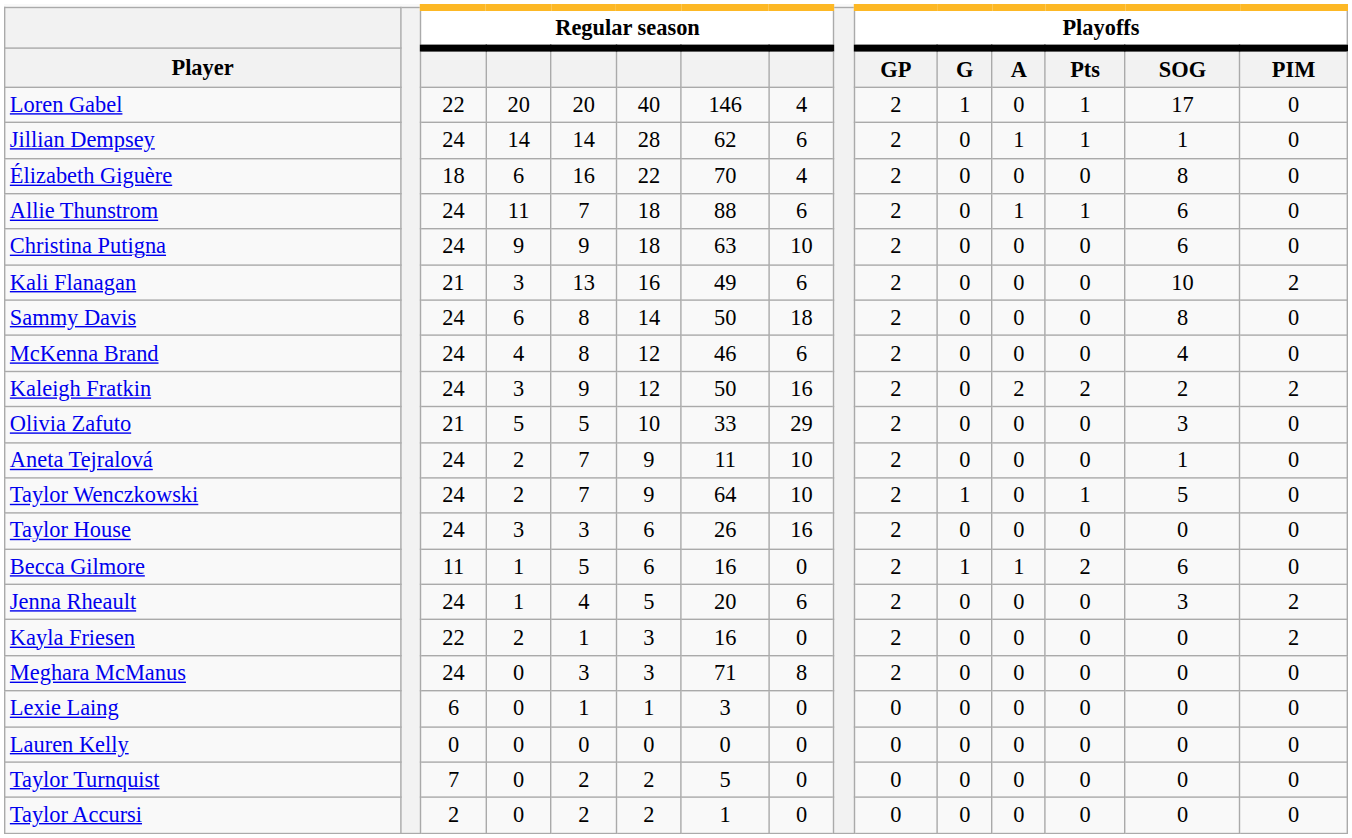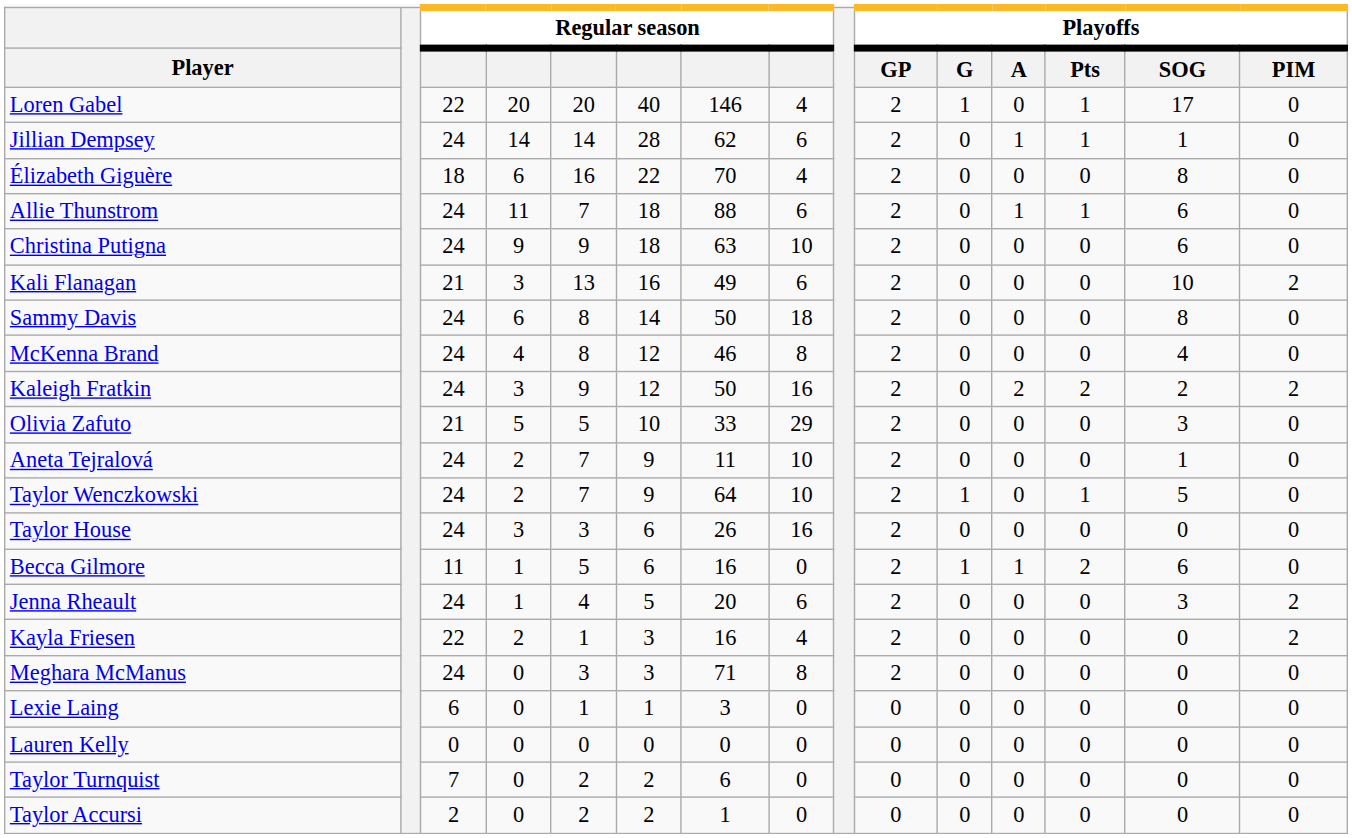 <table class="wikitable" style="text-align:center; width: 60em;">
 <tr>
 <th></th>
 <th rowspan="23"></th>
 <th colspan="6" style="background:#fff; border-top:#FDB825 5px solid;border-bottom:#000 5px solid;">Regular season</th>
 <th rowspan="23" bgcolor="#fff"></th>
 <th colspan="6" style="background:#fff; border-top:#FDB825 5px solid;border-bottom:#000 5px solid;">Playoffs</th>
 </tr>
 <tr>
 <th>Player</th>
 <th></th>
 <th></th>
 <th></th>
 <th></th>
 <th></th>
 <th></th>
 <th>GP</th>
 <th>G</th>
 <th>A</th>
 <th>Pts</th>
 <th>SOG</th>
 <th>PIM</th>
 </tr>
 <tr>
 <td style="text-align:left;"><a href='#'>Loren Gabel</a></td>
 <td>22</td>
 <td>20</td>
 <td>20</td>
 <td>40</td>
 <td>146</td>
 <td>4</td>
 <td>2</td>
 <td>1</td>
 <td>0</td>
 <td>1</td>
 <td>17</td>
 <td>0</td>
 </tr>
 <tr>
 <td style="text-align:left;"><a href='#'>Jillian Dempsey</a></td>
 <td>24</td>
 <td>14</td>
 <td>14</td>
 <td>28</td>
 <td>62</td>
 <td>6</td>
 <td>2</td>
 <td>0</td>
 <td>1</td>
 <td>1</td>
 <td>1</td>
 <td>0</td>
 </tr>
 <tr>
 <td style="text-align:left;"><a href='#'>Élizabeth Giguère</a></td>
 <td>18</td>
 <td>6</td>
 <td>16</td>
 <td>22</td>
 <td>70</td>
 <td>4</td>
 <td>2</td>
 <td>0</td>
 <td>0</td>
 <td>0</td>
 <td>8</td>
 <td>0</td>
 </tr>
 <tr>
 <td style="text-align:left;"><a href='#'>Allie Thunstrom</a></td>
 <td>24</td>
 <td>11</td>
 <td>7</td>
 <td>18</td>
 <td>88</td>
 <td>6</td>
 <td>2</td>
 <td>0</td>
 <td>1</td>
 <td>1</td>
 <td>6</td>
 <td>0</td>
 </tr>
 <tr>
 <td style="text-align:left;"><a href='#'>Christina Putigna</a></td>
 <td>24</td>
 <td>9</td>
 <td>9</td>
 <td>18</td>
 <td>63</td>
 <td>10</td>
 <td>2</td>
 <td>0</td>
 <td>0</td>
 <td>0</td>
 <td>6</td>
 <td>0</td>
 </tr>
 <tr>
 <td style="text-align:left;"><a href='#'>Kali Flanagan</a></td>
 <td>21</td>
 <td>3</td>
 <td>13</td>
 <td>16</td>
 <td>49</td>
 <td>6</td>
 <td>2</td>
 <td>0</td>
 <td>0</td>
 <td>0</td>
 <td>10</td>
 <td>2</td>
 </tr>
 <tr>
 <td style="text-align:left;"><a href='#'>Sammy Davis</a></td>
 <td>24</td>
 <td>6</td>
 <td>8</td>
 <td>14</td>
 <td>50</td>
 <td>18</td>
 <td>2</td>
 <td>0</td>
 <td>0</td>
 <td>0</td>
 <td>8</td>
 <td>0</td>
 </tr>
 <tr>
 <td style="text-align:left;"><a href='#'>McKenna Brand</a></td>
 <td>24</td>
 <td>4</td>
 <td>8</td>
 <td>12</td>
 <td>46</td>
-<td>6</td>
+<td>8</td>
 <td>2</td>
 <td>0</td>
 <td>0</td>
 <td>0</td>
 <td>4</td>
 <td>0</td>
 </tr>
 <tr>
 <td style="text-align:left;"><a href='#'>Kaleigh Fratkin</a></td>
 <td>24</td>
 <td>3</td>
 <td>9</td>
 <td>12</td>
 <td>50</td>
 <td>16</td>
 <td>2</td>
 <td>0</td>
 <td>2</td>
 <td>2</td>
 <td>2</td>
 <td>2</td>
 </tr>
 <tr>
 <td style="text-align:left;"><a href='#'>Olivia Zafuto</a></td>
 <td>21</td>
 <td>5</td>
 <td>5</td>
 <td>10</td>
 <td>33</td>
 <td>29</td>
 <td>2</td>
 <td>0</td>
 <td>0</td>
 <td>0</td>
 <td>3</td>
 <td>0</td>
 </tr>
 <tr>
 <td style="text-align:left;"><a href='#'>Aneta Tejralová</a></td>
 <td>24</td>
 <td>2</td>
 <td>7</td>
 <td>9</td>
 <td>11</td>
 <td>10</td>
 <td>2</td>
 <td>0</td>
 <td>0</td>
 <td>0</td>
 <td>1</td>
 <td>0</td>
 </tr>
 <tr>
 <td style="text-align:left;"><a href='#'>Taylor Wenczkowski</a></td>
 <td>24</td>
 <td>2</td>
 <td>7</td>
 <td>9</td>
 <td>64</td>
 <td>10</td>
 <td>2</td>
 <td>1</td>
 <td>0</td>
 <td>1</td>
 <td>5</td>
 <td>0</td>
 </tr>
 <tr>
 <td style="text-align:left;"><a href='#'>Taylor House</a></td>
 <td>24</td>
 <td>3</td>
 <td>3</td>
 <td>6</td>
 <td>26</td>
 <td>16</td>
 <td>2</td>
 <td>0</td>
 <td>0</td>
 <td>0</td>
 <td>0</td>
 <td>0</td>
 </tr>
 <tr>
 <td style="text-align:left;"><a href='#'>Becca Gilmore</a></td>
 <td>11</td>
 <td>1</td>
 <td>5</td>
 <td>6</td>
 <td>16</td>
 <td>0</td>
 <td>2</td>
 <td>1</td>
 <td>1</td>
 <td>2</td>
 <td>6</td>
 <td>0</td>
 </tr>
 <tr>
 <td style="text-align:left;"><a href='#'>Jenna Rheault</a></td>
 <td>24</td>
 <td>1</td>
 <td>4</td>
 <td>5</td>
 <td>20</td>
 <td>6</td>
 <td>2</td>
 <td>0</td>
 <td>0</td>
 <td>0</td>
 <td>3</td>
 <td>2</td>
 </tr>
 <tr>
 <td style="text-align:left;"><a href='#'>Kayla Friesen</a></td>
 <td>22</td>
 <td>2</td>
 <td>1</td>
 <td>3</td>
 <td>16</td>
-<td>0</td>
+<td>4</td>
 <td>2</td>
 <td>0</td>
 <td>0</td>
 <td>0</td>
 <td>0</td>
 <td>2</td>
 </tr>
 <tr>
 <td style="text-align:left;"><a href='#'>Meghara McManus</a></td>
 <td>24</td>
 <td>0</td>
 <td>3</td>
 <td>3</td>
 <td>71</td>
 <td>8</td>
 <td>2</td>
 <td>0</td>
 <td>0</td>
 <td>0</td>
 <td>0</td>
 <td>0</td>
 </tr>
 <tr>
 <td style="text-align:left;"><a href='#'>Lexie Laing</a></td>
 <td>6</td>
 <td>0</td>
 <td>1</td>
 <td>1</td>
 <td>3</td>
 <td>0</td>
 <td>0</td>
 <td>0</td>
 <td>0</td>
 <td>0</td>
 <td>0</td>
 <td>0</td>
 </tr>
 <tr>
 <td style="text-align:left;"><a href='#'>Lauren Kelly</a></td>
 <td>0</td>
 <td>0</td>
 <td>0</td>
 <td>0</td>
 <td>0</td>
 <td>0</td>
 <td>0</td>
 <td>0</td>
 <td>0</td>
 <td>0</td>
 <td>0</td>
 <td>0</td>
 </tr>
 <tr>
 <td style="text-align:left;"><a href='#'>Taylor Turnquist</a></td>
 <td>7</td>
 <td>0</td>
 <td>2</td>
 <td>2</td>
-<td>5</td>
+<td>6</td>
 <td>0</td>
 <td>0</td>
 <td>0</td>
 <td>0</td>
 <td>0</td>
 <td>0</td>
 <td>0</td>
 </tr>
 <tr>
 <td style="text-align:left;"><a href='#'>Taylor Accursi</a></td>
 <td>2</td>
 <td>0</td>
 <td>2</td>
 <td>2</td>
 <td>1</td>
 <td>0</td>
 <td>0</td>
 <td>0</td>
 <td>0</td>
 <td>0</td>
 <td>0</td>
 <td>0</td>
 </tr>
 </table>
